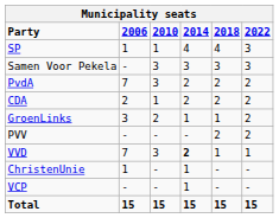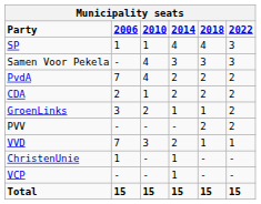 <table class="wikitable">
 <tr>
 <th colspan="16"><strong>Municipality seats</strong></th>
 </tr>
 <tr>
 <td><strong>Party</strong></td>
 <td><strong><a href='#'>2006</a></strong></td>
 <td><strong><a href='#'>2010</a></strong></td>
 <td><strong><a href='#'>2014</a></strong></td>
 <td><strong><a href='#'>2018</a></strong></td>
 <td><strong><a href='#'>2022</a></strong></td>
 </tr>
 <tr>
 <td><a href='#'>SP</a></td>
 <td>1</td>
 <td>1</td>
 <td>4</td>
 <td>4</td>
 <td>3</td>
 </tr>
 <tr>
 <td>Samen Voor Pekela</td>
 <td>-</td>
-<td>3</td>
+<td>4</td>
 <td>3</td>
 <td>3</td>
 <td>3</td>
 </tr>
 <tr>
 <td><a href='#'>PvdA</a></td>
 <td>7</td>
-<td>3</td>
+<td>4</td>
 <td>2</td>
 <td>2</td>
 <td>2</td>
 </tr>
 <tr>
 <td><a href='#'>CDA</a></td>
 <td>2</td>
 <td>1</td>
 <td>2</td>
 <td>2</td>
 <td>2</td>
 </tr>
 <tr>
 <td><a href='#'>GroenLinks</a></td>
 <td>3</td>
 <td>2</td>
 <td>1</td>
 <td>1</td>
 <td>2</td>
 </tr>
 <tr>
 <td Party for Freedom>PVV</td>
 <td>-</td>
 <td>-</td>
 <td>-</td>
 <td>2</td>
 <td>2</td>
 </tr>
 <tr>
 <td><a href='#'>VVD</a></td>
 <td>7</td>
 <td>3</td>
-<td><strong>2</strong></td>
+<td>2</td>
 <td>1</td>
 <td>1</td>
 </tr>
 <tr>
 <td><a href='#'>ChristenUnie</a></td>
 <td>1</td>
 <td>-</td>
 <td>1</td>
 <td>-</td>
 <td>-</td>
 </tr>
 <tr>
 <td><a href='#'>VCP</a></td>
 <td>-</td>
 <td>-</td>
 <td>1</td>
 <td>-</td>
 <td>-</td>
 </tr>
 <tr>
 <td><strong>Total</strong></td>
 <td><strong>15</strong></td>
 <td><strong>15</strong></td>
 <td><strong>15</strong></td>
 <td><strong>15</strong></td>
 <td><strong>15</strong></td>
 </tr>
 </table>
